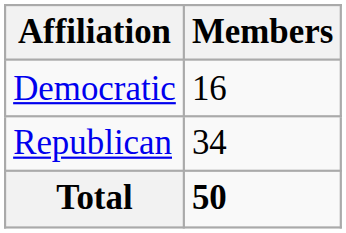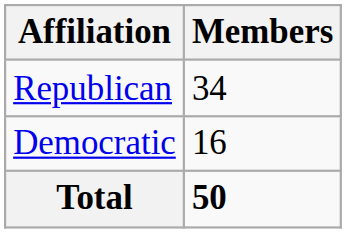 <table class="wikitable">
 <tr>
 <th scope=col>Affiliation</th>
 <th scope=col>Members</th>
 </tr>
 <tr !scope=row >
+<td><a href='#'>Republican</a></td>
+<td>34</td>
+</tr>
+<tr !scope=row >
 <td><a href='#'>Democratic</a></td>
 <td>16</td>
-</tr>
-<tr !scope=row >
-<td><a href='#'>Republican</a></td>
-<td>34</td>
 </tr>
 <tr>
 <th scope=row><strong>Total</strong><br></th>
 <td><strong>50</strong></td>
 </tr>
 </table>
